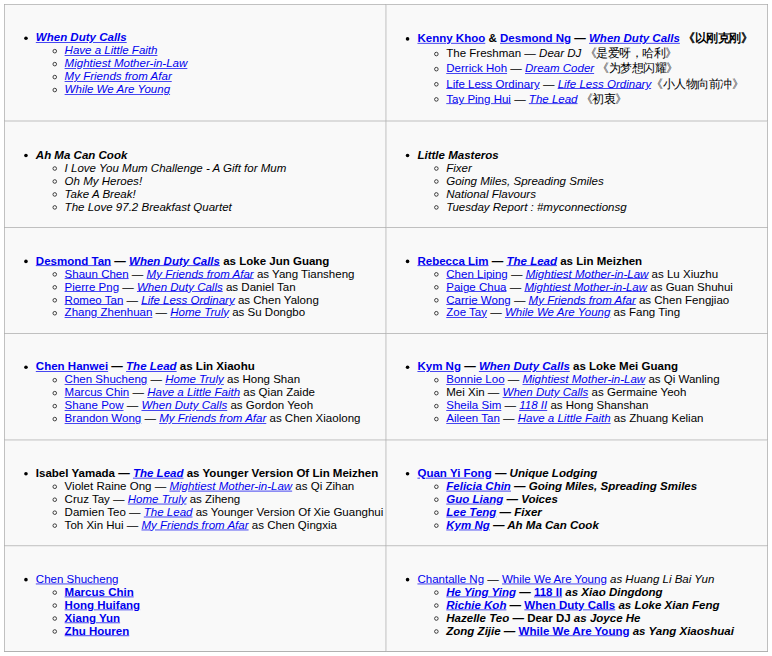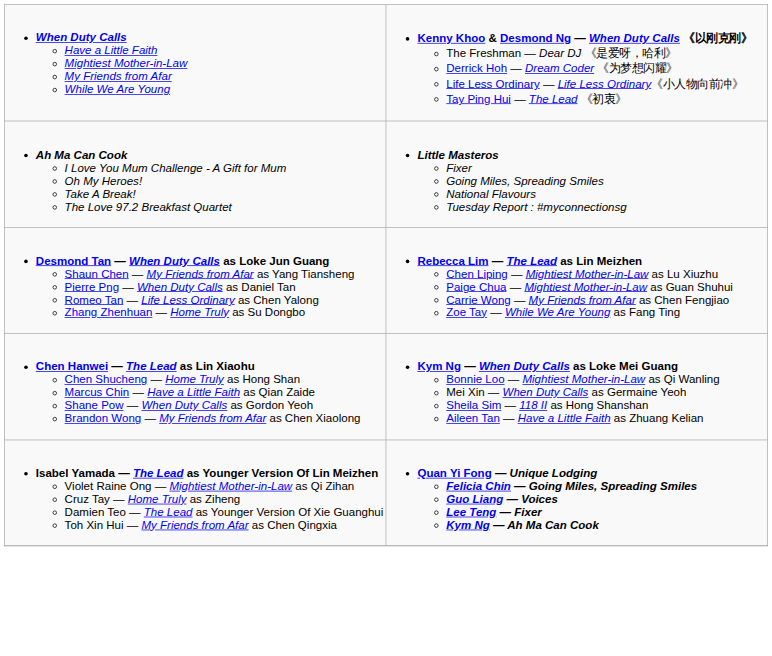 <table class=wikitable>
 <tr>
 <td valign="top" width="50%"><br><div></div><ul><li><strong><em><a href='#'>When Duty Calls</a></em></strong><ul><li><em><a href='#'>Have a Little Faith</a></em></li><li><em><a href='#'>Mightiest Mother-in-Law</a></em></li><li><em><a href='#'>My Friends from Afar</a></em></li><li><em><a href='#'>While We Are Young</a></em></li></ul></li></ul></td>
 <td valign="top" width="50%"><br><div></div><ul><li><strong><a href='#'>Kenny Khoo</a> & <a href='#'>Desmond Ng</a>  — <em><a href='#'>When Duty Calls</a></em> 《以刚克刚》</strong><ul><li>The Freshman  — <em>Dear DJ</em> 《是爱呀，哈利》</li><li><a href='#'>Derrick Hoh</a> — <em><a href='#'>Dream Coder</a></em> 《为梦想闪耀》</li><li><a href='#'>Life Less Ordinary</a>  — <em><a href='#'>Life Less Ordinary</a></em>《小人物向前冲》</li><li><a href='#'>Tay Ping Hui</a>  — <em><a href='#'>The Lead</a></em> 《初衷》</li></ul></li></ul></td>
 </tr>
 <tr>
 <td valign="top" width="50%"><br><div></div><ul><li><strong><em>Ah Ma Can Cook</em></strong><ul><li><em>I Love You Mum Challenge - A Gift for Mum</em></li><li><em>Oh My Heroes!</em></li><li><em>Take A Break!</em></li><li><em>The Love 97.2 Breakfast Quartet</em></li></ul></li></ul></td>
 <td valign="top" width="50%"><br><div></div><ul><li><strong><em>Little Masteros</em></strong><ul><li><em>Fixer</em></li><li><em>Going Miles, Spreading Smiles</em></li><li><em>National Flavours</em></li><li><em>Tuesday Report : #myconnectionsg</em></li></ul></li></ul></td>
 </tr>
 <tr>
 <td valign="top" width="50%"><br><div></div><ul><li><strong><a href='#'>Desmond Tan</a> — <em><a href='#'>When Duty Calls</a></em> as Loke Jun Guang</strong><ul><li><a href='#'>Shaun Chen</a> — <em><a href='#'>My Friends from Afar</a></em> as Yang Tiansheng</li><li><a href='#'>Pierre Png</a> — <em><a href='#'>When Duty Calls</a></em>  as Daniel Tan</li><li><a href='#'>Romeo Tan</a>  — <em><a href='#'>Life Less Ordinary</a></em> as Chen Yalong</li><li><a href='#'>Zhang Zhenhuan</a>  — <em><a href='#'>Home Truly</a></em> as Su Dongbo</li></ul></li></ul></td>
 <td valign="top" width="50%"><br><div></div><ul><li><strong><a href='#'>Rebecca Lim</a> — <em><a href='#'>The Lead</a></em> as Lin Meizhen</strong><ul><li><a href='#'>Chen Liping</a> — <em><a href='#'>Mightiest Mother-in-Law</a></em> as Lu Xiuzhu</li><li><a href='#'>Paige Chua</a> — <em><a href='#'>Mightiest Mother-in-Law</a></em> as Guan Shuhui</li><li><a href='#'>Carrie Wong</a> — <em><a href='#'>My Friends from Afar</a></em> as Chen Fengjiao</li><li><a href='#'>Zoe Tay</a>  — <em><a href='#'>While We Are Young</a></em> as Fang Ting</li></ul></li></ul></td>
 </tr>
 <tr>
 <td valign="top" width="50%"><br><div></div><ul><li><strong><a href='#'>Chen Hanwei</a>  — <em><a href='#'>The Lead</a></em> as Lin Xiaohu </strong><ul><li><a href='#'>Chen Shucheng</a>  — <em><a href='#'>Home Truly</a></em>  as Hong Shan</li><li><a href='#'>Marcus Chin</a>  — <em><a href='#'>Have a Little Faith</a></em> as Qian Zaide</li><li><a href='#'>Shane Pow</a>  — <em><a href='#'>When Duty Calls</a></em>  as Gordon Yeoh</li><li><a href='#'>Brandon Wong</a>  — <em><a href='#'>My Friends from Afar</a></em> as Chen Xiaolong</li></ul></li></ul></td>
 <td valign="top" width="50%"><br><div></div><ul><li><strong><a href='#'>Kym Ng</a>  — <em><a href='#'>When Duty Calls</a></em> as Loke Mei Guang</strong><ul><li><a href='#'>Bonnie Loo</a> — <em><a href='#'>Mightiest Mother-in-Law</a></em> as Qi Wanling</li><li>Mei Xin — <em><a href='#'>When Duty Calls</a></em> as Germaine Yeoh</li><li><a href='#'>Sheila Sim</a>  — <em><a href='#'>118 II</a></em> as Hong Shanshan</li><li><a href='#'>Aileen Tan</a> — <em><a href='#'>Have a Little Faith</a></em> as Zhuang Kelian</li></ul></li></ul></td>
 </tr>
 <tr>
 <td valign="top" width="50%"><br><div></div><ul><li><strong>Isabel Yamada  — <em><a href='#'>The Lead</a></em> as Younger Version Of Lin Meizhen</strong><ul><li>Violet Raine Ong — <em><a href='#'>Mightiest Mother-in-Law</a></em> as Qi Zihan</li><li>Cruz Tay  — <em><a href='#'>Home Truly</a></em> as Ziheng</li><li>Damien Teo — <em><a href='#'>The Lead</a></em> as Younger Version Of Xie Guanghui</li><li>Toh Xin Hui — <em><a href='#'>My Friends from Afar</a></em> as Chen Qingxia</li></ul></li></ul></td>
 <td valign="top" width="50%"><br><div></div><ul><li><strong><a href='#'>Quan Yi Fong</a>  — <em>Unique Lodging<strong><em><ul><li><a href='#'>Felicia Chin</a>  — </em>Going Miles, Spreading Smiles<em></li><li><a href='#'>Guo Liang</a>  — </em>Voices<em></li><li><a href='#'>Lee Teng</a>  — </em>Fixer<em></li><li><a href='#'>Kym Ng</a>  — </em>Ah Ma Can Cook<em></li></ul></li></ul></td>
 </tr>
 <tr>
-<td valign="top" width="50%"><br><div></div><ul><li></strong><a href='#'>Chen Shucheng</a><strong><ul><li><a href='#'>Marcus Chin</a></li><li><a href='#'>Hong Huifang</a></li><li><a href='#'>Xiang Yun</a></li><li><a href='#'>Zhu Houren</a></li></ul></li></ul></td>
-<td valign="top" width="50%"><br><div></div><ul><li></strong><a href='#'>Chantalle Ng</a>  — </em><a href='#'>While We Are Young</a><em> as Huang Li Bai Yun <strong><ul><li><a href='#'>He Ying Ying</a>  — </em><a href='#'>118 II</a><em> as Xiao Dingdong</li><li><a href='#'>Richie Koh</a>  — </em><a href='#'>When Duty Calls</a><em> as Loke Xian Feng</li><li>Hazelle Teo  — </em>Dear DJ<em> as Joyce He</li><li>Zong Zijie  — </em><a href='#'>While We Are Young</a><em> as Yang Xiaoshuai</li></ul></li></ul></td>
-</tr>
-<tr>
 </tr>
 </table>
